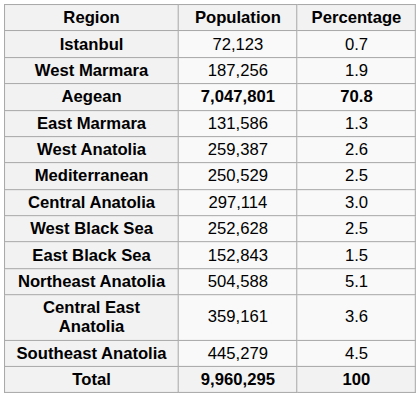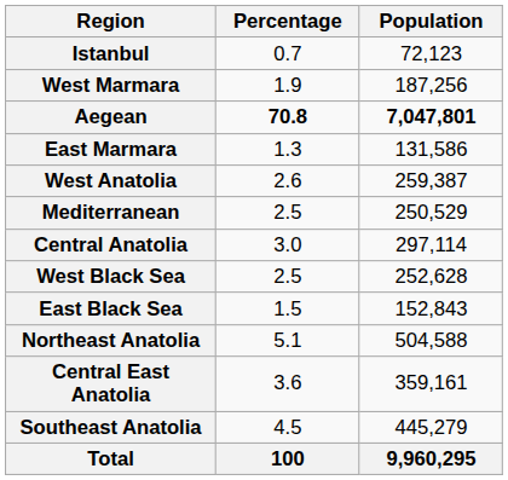 <table class="wikitable">
 <tr>
 <th style="width:120pt;">Region</th>
+<th style="width:80pt;">Percentage</th>
 <th style="width:80pt;">Population</th>
-<th style="width:80pt;">Percentage</th>
 </tr>
 <tr>
 <th style="width:120pt;">Istanbul</th>
+<td style="text-align:center;">0.7</td>
 <td style="text-align:center;">72,123</td>
-<td style="text-align:center;">0.7</td>
 </tr>
 <tr>
 <th style="width:120pt;">West Marmara</th>
+<td style="text-align:center;">1.9</td>
 <td style="text-align:center;">187,256</td>
-<td style="text-align:center;">1.9</td>
 </tr>
 <tr>
 <th style="width:120pt;">Aegean</th>
+<td style="text-align:center;"><strong>70.8</strong></td>
 <td style="text-align:center;"><strong>7,047,801</strong></td>
-<td style="text-align:center;"><strong>70.8</strong></td>
 </tr>
 <tr>
 <th style="width:120pt;">East Marmara</th>
+<td style="text-align:center;">1.3</td>
 <td style="text-align:center;">131,586</td>
-<td style="text-align:center;">1.3</td>
 </tr>
 <tr>
 <th style="width:120pt;">West Anatolia</th>
+<td style="text-align:center;">2.6</td>
 <td style="text-align:center;">259,387</td>
-<td style="text-align:center;">2.6</td>
 </tr>
 <tr>
 <th style="width:120pt;">Mediterranean</th>
+<td style="text-align:center;">2.5</td>
 <td style="text-align:center;">250,529</td>
-<td style="text-align:center;">2.5</td>
 </tr>
 <tr>
 <th style="width:120pt;">Central Anatolia</th>
+<td style="text-align:center;">3.0</td>
 <td style="text-align:center;">297,114</td>
-<td style="text-align:center;">3.0</td>
 </tr>
 <tr>
 <th style="width:120pt;">West Black Sea</th>
+<td style="text-align:center;">2.5</td>
 <td style="text-align:center;">252,628</td>
-<td style="text-align:center;">2.5</td>
 </tr>
 <tr>
 <th style="width:120pt;">East Black Sea</th>
+<td style="text-align:center;">1.5</td>
 <td style="text-align:center;">152,843</td>
-<td style="text-align:center;">1.5</td>
 </tr>
 <tr>
 <th style="width:120pt;">Northeast Anatolia</th>
+<td style="text-align:center;">5.1</td>
 <td style="text-align:center;">504,588</td>
-<td style="text-align:center;">5.1</td>
 </tr>
 <tr>
 <th style="width:120pt;">Central East Anatolia</th>
+<td style="text-align:center;">3.6</td>
 <td style="text-align:center;">359,161</td>
-<td style="text-align:center;">3.6</td>
 </tr>
 <tr>
 <th style="width:120pt;">Southeast Anatolia</th>
+<td style="text-align:center;">4.5</td>
 <td style="text-align:center;">445,279</td>
-<td style="text-align:center;">4.5</td>
 </tr>
 <tr>
 <th style="width:120pt;">Total</th>
+<th style="text-align:center;">100</th>
 <th style="width:80pt;">9,960,295</th>
-<th style="text-align:center;">100</th>
 </tr>
 </table>
